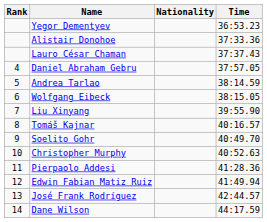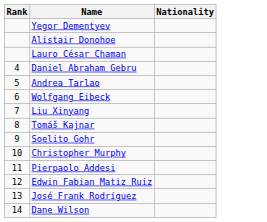 <table class="wikitable sortable" style="text-align:center">
 <tr>
 <th width=20>Rank</th>
 <th width=180>Name</th>
 <th>Nationality</th>
-<th>Time</th>
 </tr>
 <tr>
 <td></td>
 <td align=left><a href='#'>Yegor Dementyev</a></td>
 <td align=left></td>
-<td>36:53.23</td>
 </tr>
 <tr>
 <td></td>
 <td align=left><a href='#'>Alistair Donohoe</a></td>
 <td align=left></td>
-<td>37:33.36</td>
 </tr>
 <tr>
 <td></td>
 <td align=left><a href='#'>Lauro César Chaman</a></td>
 <td align=left></td>
-<td>37:37.43</td>
 </tr>
 <tr>
 <td>4</td>
 <td align=left><a href='#'>Daniel Abraham Gebru</a></td>
 <td align=left></td>
-<td>37:57.05</td>
 </tr>
 <tr>
 <td>5</td>
 <td align=left><a href='#'>Andrea Tarlao</a></td>
 <td align=left></td>
-<td>38:14.59</td>
 </tr>
 <tr>
 <td>6</td>
 <td align=left><a href='#'>Wolfgang Eibeck</a></td>
 <td align=left></td>
-<td>38:15.05</td>
 </tr>
 <tr>
 <td>7</td>
 <td align=left><a href='#'>Liu Xinyang</a></td>
 <td align=left></td>
-<td>39:55.90</td>
 </tr>
 <tr>
 <td>8</td>
 <td align=left><a href='#'>Tomáš Kajnar</a></td>
 <td align=left></td>
-<td>40:16.57</td>
 </tr>
 <tr>
 <td>9</td>
 <td align=left><a href='#'>Soelito Gohr</a></td>
 <td align=left></td>
-<td>40:49.70</td>
 </tr>
 <tr>
 <td>10</td>
 <td align=left><a href='#'>Christopher Murphy</a></td>
 <td align=left></td>
-<td>40:52.63</td>
 </tr>
 <tr>
 <td>11</td>
 <td align=left><a href='#'>Pierpaolo Addesi</a></td>
 <td align=left></td>
-<td>41:28.36</td>
 </tr>
 <tr>
 <td>12</td>
 <td align=left><a href='#'>Edwin Fabian Matiz Ruiz</a></td>
 <td align=left></td>
-<td>41:49.94</td>
 </tr>
 <tr>
 <td>13</td>
 <td align=left><a href='#'>José Frank Rodríguez</a></td>
 <td align=left></td>
-<td>42:44.57</td>
 </tr>
 <tr>
 <td>14</td>
 <td align=left><a href='#'>Dane Wilson</a></td>
 <td align=left></td>
-<td>44:17.59</td>
 </tr>
 </table>
